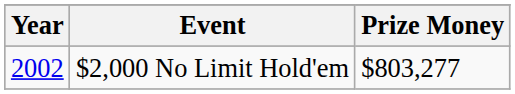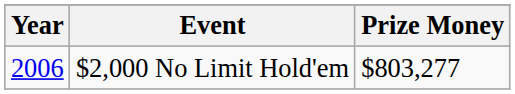 <table class="wikitable">
 <tr>
 </tr>
 <tr>
 <th>Year</th>
 <th>Event</th>
 <th>Prize Money</th>
 </tr>
 <tr>
-<td><a href='#'>2002</a></td>
+<td><a href='#'>2006</a></td>
 <td>$2,000 No Limit Hold'em</td>
 <td>$803,277</td>
 </tr>
 </table>
